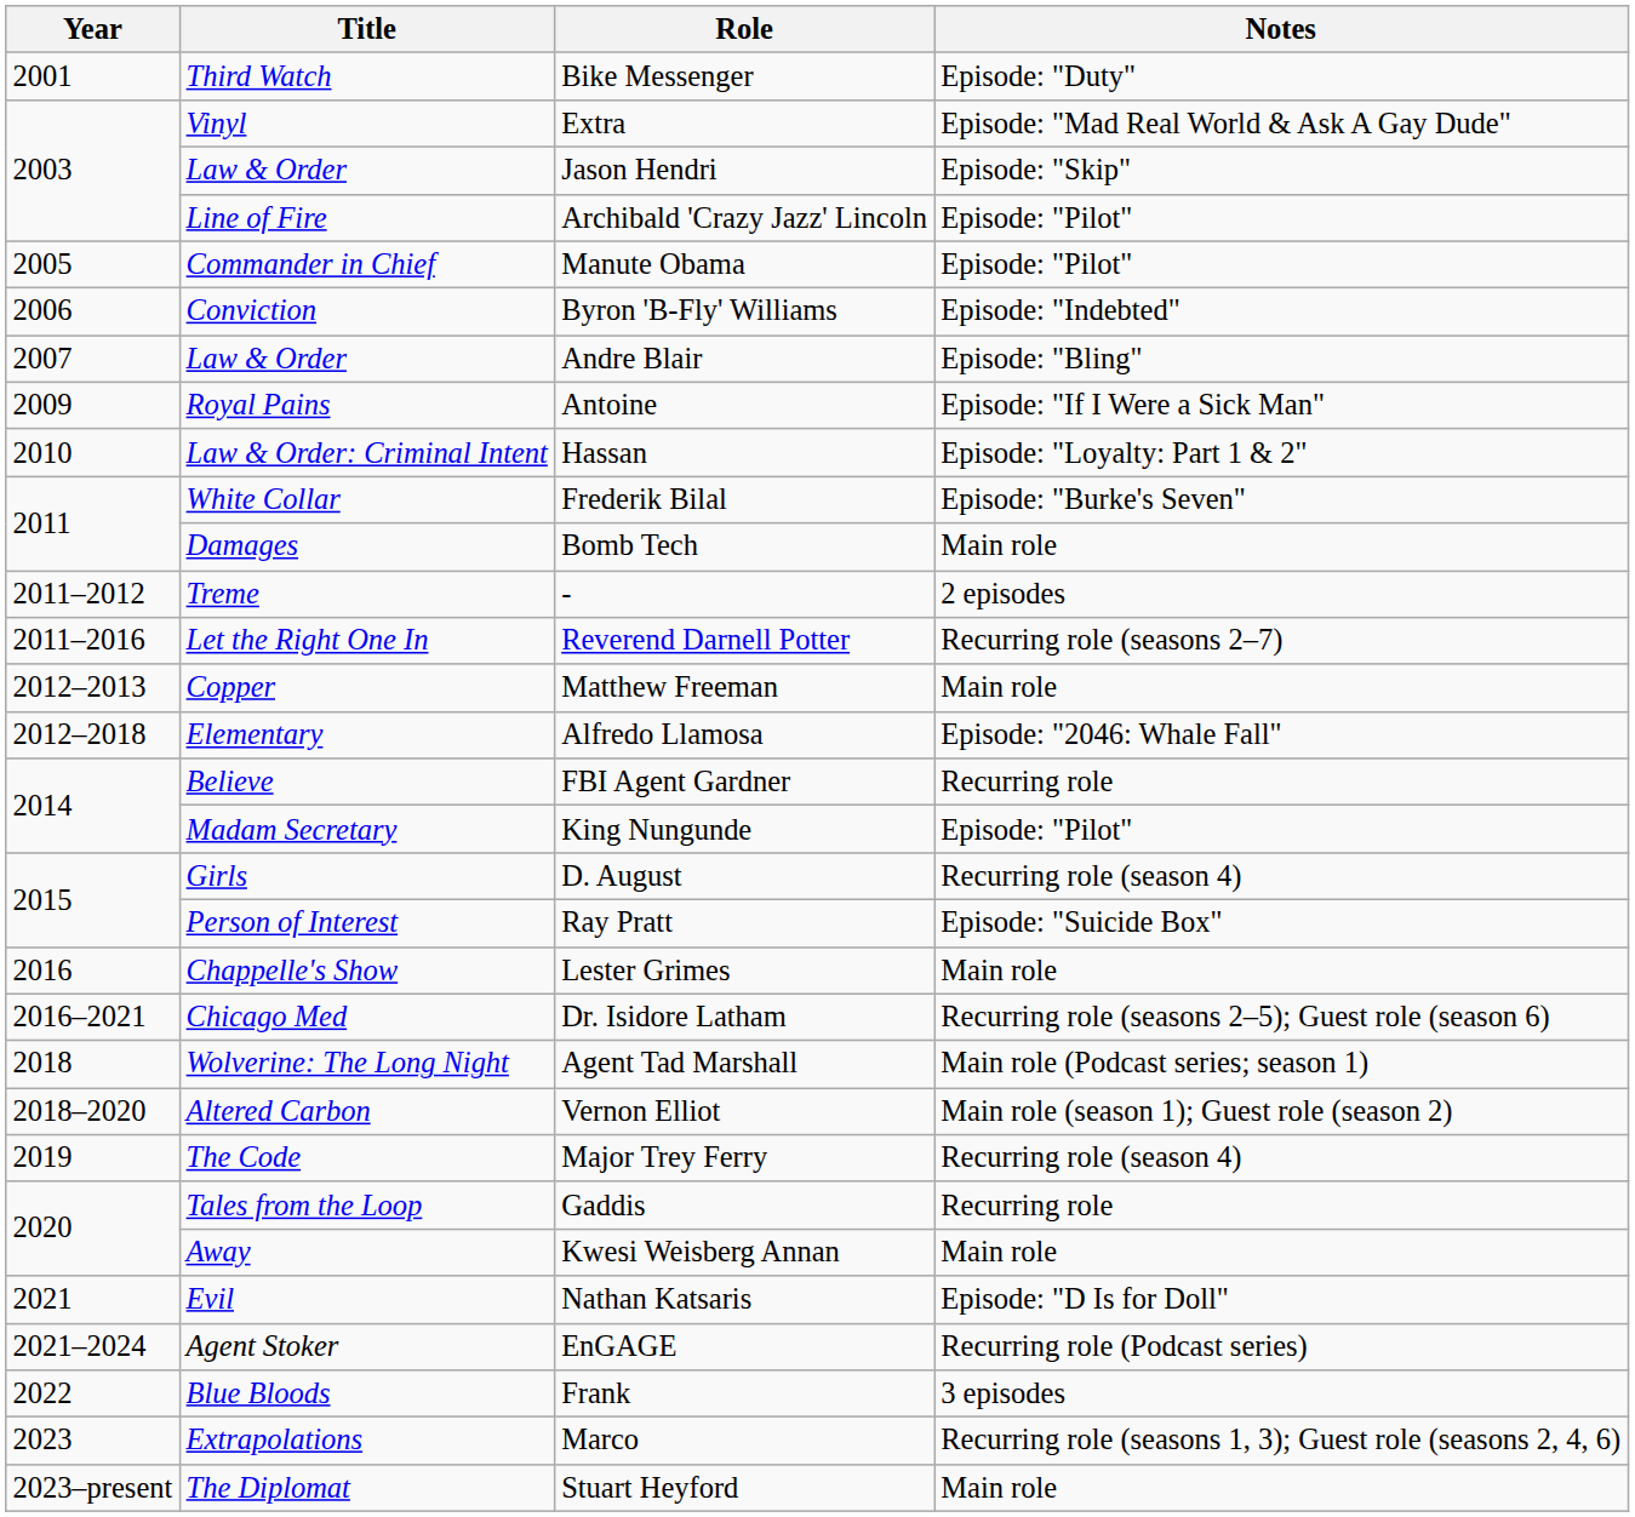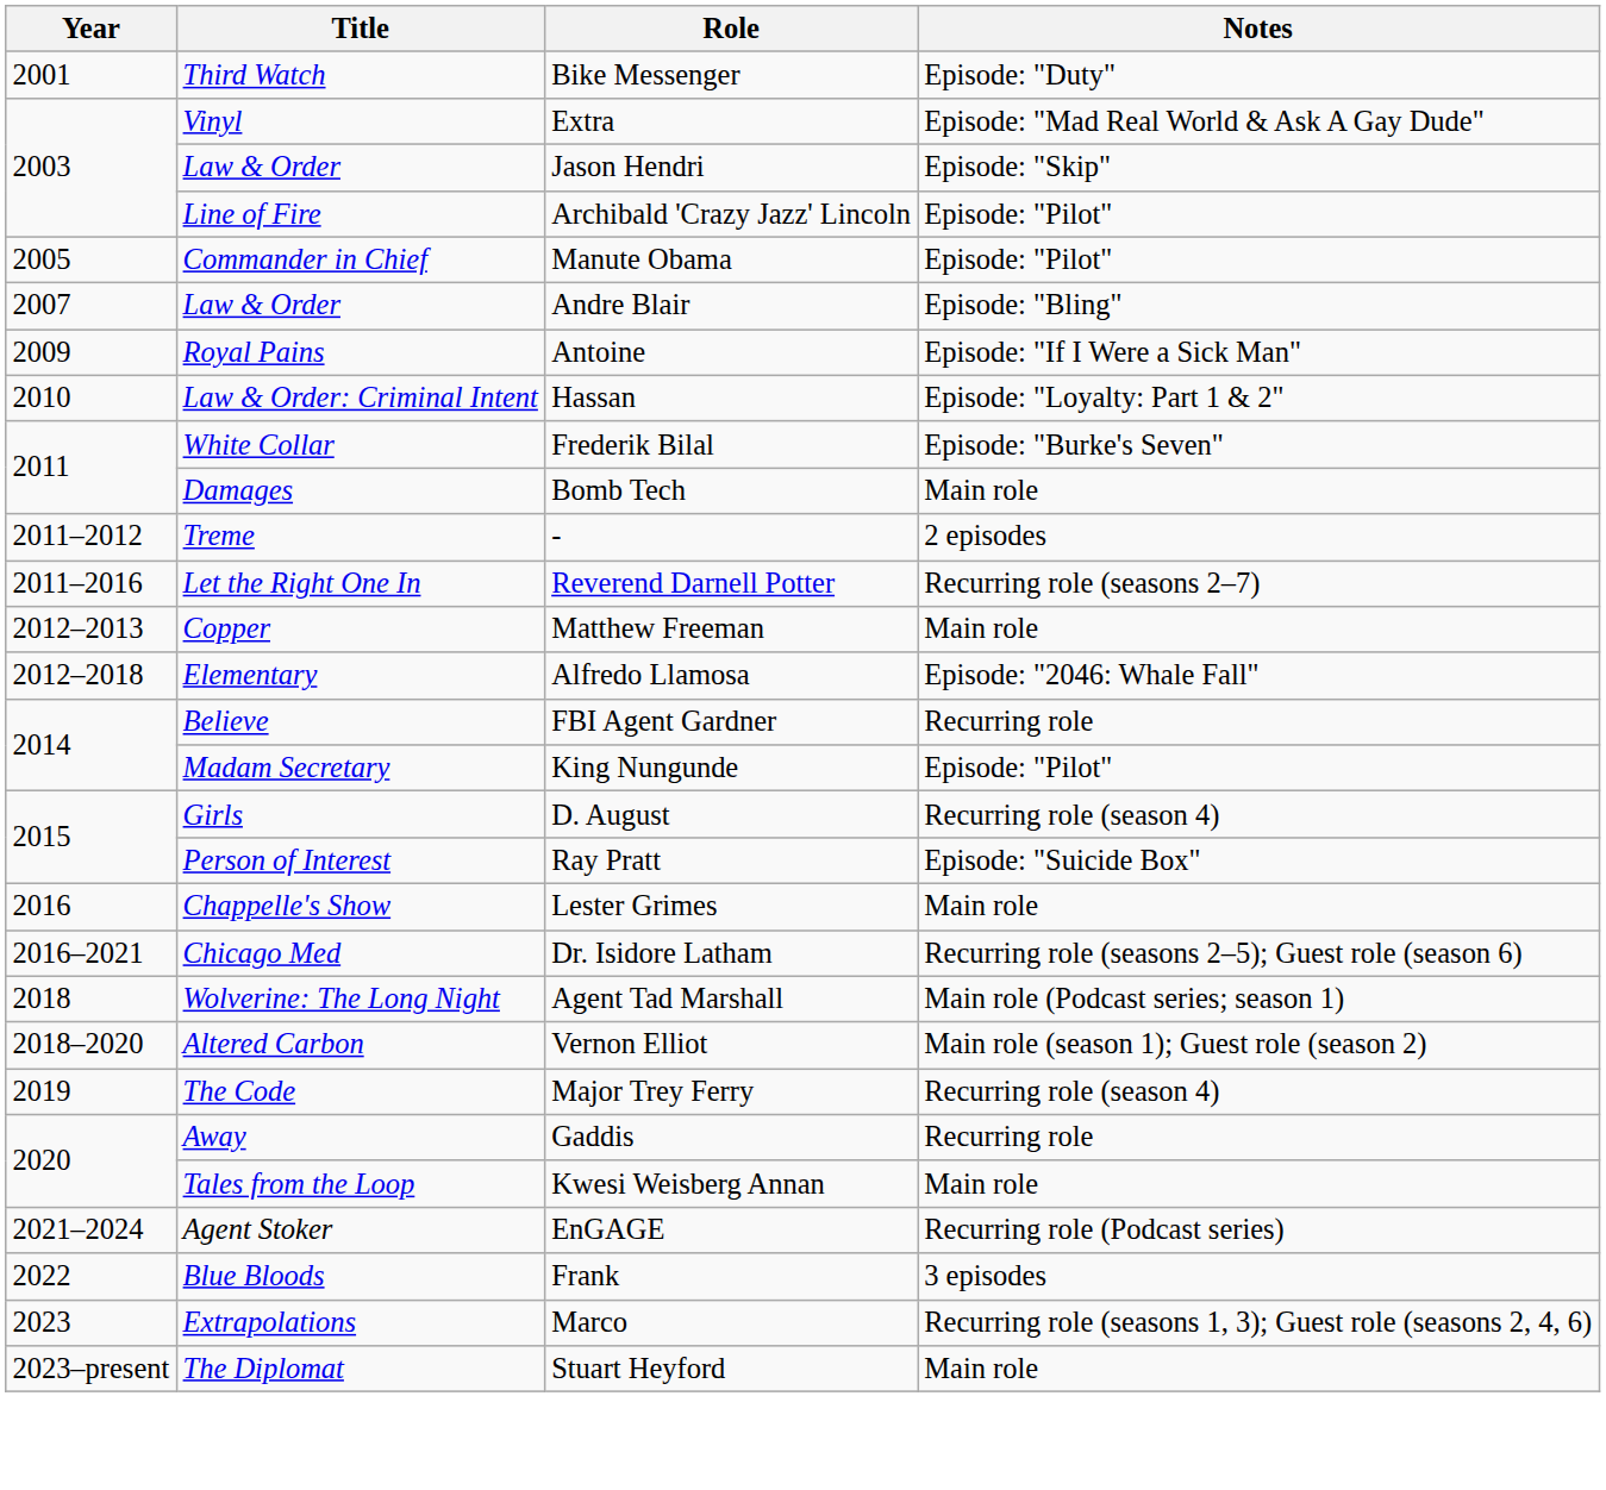 <table class="wikitable sortable">
 <tr>
 <th>Year</th>
 <th>Title</th>
 <th>Role</th>
 <th>Notes</th>
 </tr>
 <tr>
 <td>2001</td>
 <td><em><a href='#'>Third Watch</a></em></td>
 <td>Bike Messenger</td>
 <td>Episode: "Duty"</td>
 </tr>
 <tr>
 <td rowspan=3>2003</td>
 <td><em><a href='#'>Vinyl</a></em></td>
 <td>Extra</td>
 <td>Episode: "Mad Real World & Ask A Gay Dude"</td>
 </tr>
 <tr>
 <td><em><a href='#'>Law & Order</a></em></td>
 <td>Jason Hendri</td>
 <td>Episode: "Skip"</td>
 </tr>
 <tr>
 <td><em><a href='#'>Line of Fire</a></em></td>
 <td>Archibald 'Crazy Jazz' Lincoln</td>
 <td>Episode: "Pilot"</td>
 </tr>
 <tr>
 <td>2005</td>
 <td><em><a href='#'>Commander in Chief</a></em></td>
 <td>Manute Obama</td>
 <td>Episode: "Pilot"</td>
-</tr>
-<tr>
-<td>2006</td>
-<td><em><a href='#'>Conviction</a></em></td>
-<td>Byron 'B-Fly' Williams</td>
-<td>Episode: "Indebted"</td>
 </tr>
 <tr>
 <td>2007</td>
 <td><em><a href='#'>Law & Order</a></em></td>
 <td>Andre Blair</td>
 <td>Episode: "Bling"</td>
 </tr>
 <tr>
 <td>2009</td>
 <td><em><a href='#'>Royal Pains</a></em></td>
 <td>Antoine</td>
 <td>Episode: "If I Were a Sick Man"</td>
 </tr>
 <tr>
 <td>2010</td>
 <td><em><a href='#'>Law & Order: Criminal Intent</a></em></td>
 <td>Hassan</td>
 <td>Episode: "Loyalty: Part 1 & 2"</td>
 </tr>
 <tr>
 <td rowspan=2>2011</td>
 <td><em><a href='#'>White Collar</a></em></td>
 <td>Frederik Bilal</td>
 <td>Episode: "Burke's Seven"</td>
 </tr>
 <tr>
 <td><em><a href='#'>Damages</a></em></td>
 <td>Bomb Tech</td>
 <td>Main role</td>
 </tr>
 <tr>
 <td>2011–2012</td>
 <td><em><a href='#'>Treme</a></em></td>
 <td>-</td>
 <td>2 episodes</td>
 </tr>
 <tr>
 <td>2011–2016</td>
 <td><em><a href='#'>Let the Right One In</a></em></td>
 <td><a href='#'>Reverend Darnell Potter</a></td>
 <td>Recurring role (seasons 2–7)</td>
 </tr>
 <tr>
 <td>2012–2013</td>
 <td><em><a href='#'>Copper</a></em></td>
 <td>Matthew Freeman</td>
 <td>Main role</td>
 </tr>
 <tr>
 <td>2012–2018</td>
 <td><em><a href='#'>Elementary</a></em></td>
 <td>Alfredo Llamosa</td>
 <td>Episode: "2046: Whale Fall"</td>
 </tr>
 <tr>
 <td rowspan=2>2014</td>
 <td><em><a href='#'>Believe</a></em></td>
 <td>FBI Agent Gardner</td>
 <td>Recurring role</td>
 </tr>
 <tr>
 <td><em><a href='#'>Madam Secretary</a></em></td>
 <td>King Nungunde</td>
 <td>Episode: "Pilot"</td>
 </tr>
 <tr>
 <td rowspan=2>2015</td>
 <td><em><a href='#'>Girls</a></em></td>
 <td>D. August</td>
 <td>Recurring role (season 4)</td>
 </tr>
 <tr>
 <td><em><a href='#'>Person of Interest</a></em></td>
 <td>Ray Pratt</td>
 <td>Episode: "Suicide Box"</td>
 </tr>
 <tr>
 <td>2016</td>
 <td><em><a href='#'>Chappelle's Show</a></em></td>
 <td>Lester Grimes</td>
 <td>Main role</td>
 </tr>
 <tr>
 <td>2016–2021</td>
 <td><em><a href='#'>Chicago Med</a></em></td>
 <td>Dr. Isidore Latham</td>
 <td>Recurring role (seasons 2–5); Guest role (season 6)</td>
 </tr>
 <tr>
 <td>2018</td>
 <td><em><a href='#'>Wolverine: The Long Night</a></em></td>
 <td>Agent Tad Marshall</td>
 <td>Main role (Podcast series; season 1)</td>
 </tr>
 <tr>
 <td>2018–2020</td>
 <td><em><a href='#'>Altered Carbon</a></em></td>
 <td>Vernon Elliot</td>
 <td>Main role (season 1); Guest role (season 2)</td>
 </tr>
 <tr>
 <td>2019</td>
 <td><em><a href='#'>The Code</a></em></td>
 <td>Major Trey Ferry</td>
 <td>Recurring role (season 4)</td>
 </tr>
 <tr>
 <td rowspan=2>2020</td>
-<td><em><a href='#'>Tales from the Loop</a></em></td>
+<td><em><a href='#'>Away</a></em></td>
 <td>Gaddis</td>
 <td>Recurring role</td>
 </tr>
 <tr>
-<td><em><a href='#'>Away</a></em></td>
+<td><em><a href='#'>Tales from the Loop</a></em></td>
 <td>Kwesi Weisberg Annan</td>
 <td>Main role</td>
-</tr>
-<tr>
-<td>2021</td>
-<td><em><a href='#'>Evil</a></em></td>
-<td>Nathan Katsaris</td>
-<td>Episode: "D Is for Doll"</td>
 </tr>
 <tr>
 <td>2021–2024</td>
 <td><em>Agent Stoker</em></td>
 <td>EnGAGE</td>
 <td>Recurring role (Podcast series)</td>
 </tr>
 <tr>
 <td>2022</td>
 <td><em><a href='#'>Blue Bloods</a></em></td>
 <td>Frank</td>
 <td>3 episodes</td>
 </tr>
 <tr>
 <td>2023</td>
 <td><em><a href='#'>Extrapolations</a></em></td>
 <td>Marco</td>
 <td>Recurring role (seasons 1, 3); Guest role (seasons 2, 4, 6)</td>
 </tr>
 <tr>
 <td>2023–present</td>
 <td><em><a href='#'>The Diplomat</a></em></td>
 <td>Stuart Heyford</td>
 <td>Main role</td>
 </tr>
 </table>
